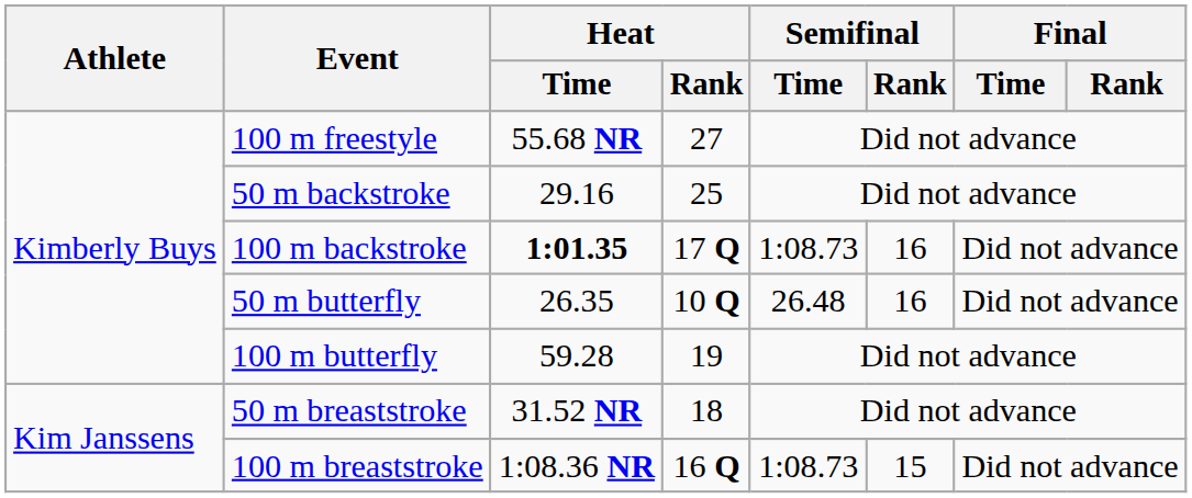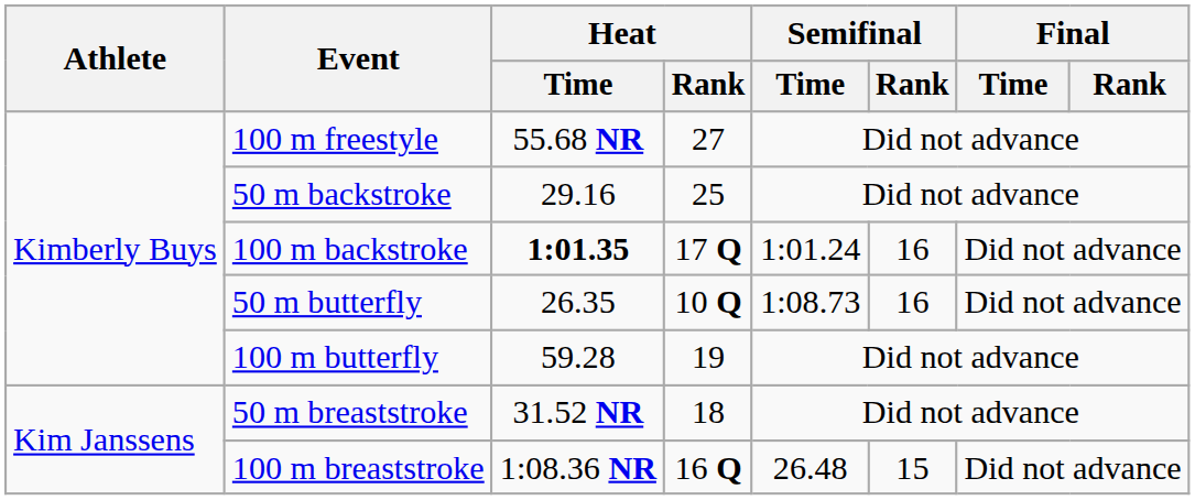 <table class=wikitable style="font-size:90%">
 <tr>
 <th rowspan="2">Athlete</th>
 <th rowspan="2">Event</th>
 <th colspan="2">Heat</th>
 <th colspan="2">Semifinal</th>
 <th colspan="2">Final</th>
 </tr>
 <tr style="font-size:95%">
 <th>Time</th>
 <th>Rank</th>
 <th>Time</th>
 <th>Rank</th>
 <th>Time</th>
 <th>Rank</th>
 </tr>
 <tr align=center>
 <td align=left rowspan=5><a href='#'>Kimberly Buys</a></td>
 <td align=left><a href='#'>100 m freestyle</a></td>
 <td>55.68 <strong><a href='#'>NR</a></strong></td>
 <td>27</td>
 <td colspan=4>Did not advance</td>
 </tr>
 <tr align=center>
 <td align=left><a href='#'>50 m backstroke</a></td>
 <td>29.16</td>
 <td>25</td>
 <td colspan=4>Did not advance</td>
 </tr>
 <tr align=center>
 <td align=left><a href='#'>100 m backstroke</a></td>
 <td><strong>1:01.35</strong></td>
 <td>17 <strong>Q</strong></td>
-<td>1:08.73</td>
+<td>1:01.24</td>
 <td>16</td>
 <td colspan=2>Did not advance</td>
 </tr>
 <tr align=center>
 <td align=left><a href='#'>50 m butterfly</a></td>
 <td>26.35</td>
 <td>10 <strong>Q</strong></td>
-<td>26.48</td>
+<td>1:08.73</td>
 <td>16</td>
 <td colspan=2>Did not advance</td>
 </tr>
 <tr align=center>
 <td align=left><a href='#'>100 m butterfly</a></td>
 <td>59.28</td>
 <td>19</td>
 <td colspan=4>Did not advance</td>
 </tr>
 <tr align=center>
 <td align=left rowspan=2><a href='#'>Kim Janssens</a></td>
 <td align=left><a href='#'>50 m breaststroke</a></td>
 <td>31.52 <strong><a href='#'>NR</a></strong></td>
 <td>18</td>
 <td colspan=4>Did not advance</td>
 </tr>
 <tr align=center>
 <td align=left><a href='#'>100 m breaststroke</a></td>
 <td>1:08.36 <strong><a href='#'>NR</a></strong></td>
 <td>16 <strong>Q</strong></td>
-<td>1:08.73</td>
+<td>26.48</td>
 <td>15</td>
 <td colspan=2>Did not advance</td>
 </tr>
 </table>
